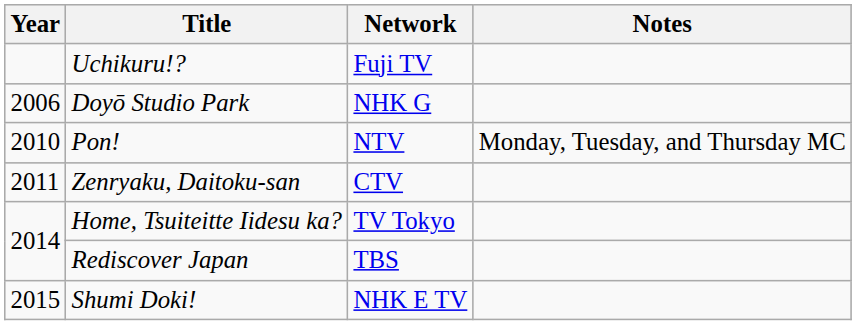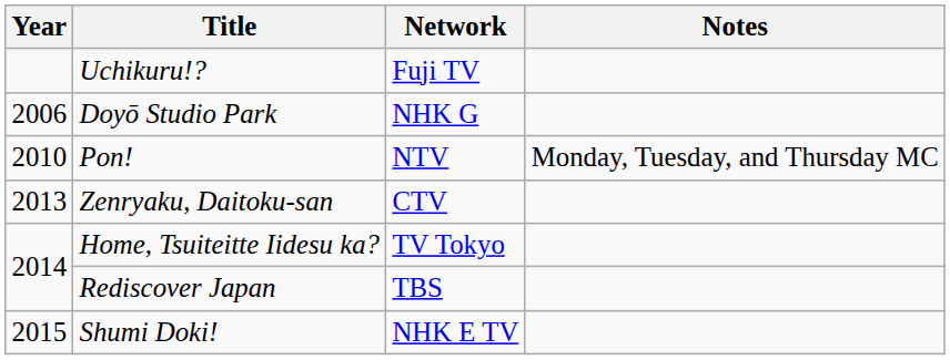 <table class="wikitable">
 <tr>
 <th>Year</th>
 <th>Title</th>
 <th>Network</th>
 <th>Notes</th>
 </tr>
 <tr>
 <td></td>
 <td><em>Uchikuru!?</em></td>
 <td><a href='#'>Fuji TV</a></td>
 <td></td>
 </tr>
 <tr>
 <td>2006</td>
 <td><em>Doyō Studio Park</em></td>
 <td><a href='#'>NHK G</a></td>
 <td></td>
 </tr>
 <tr>
 <td>2010</td>
 <td><em>Pon!</em></td>
 <td><a href='#'>NTV</a></td>
 <td>Monday, Tuesday, and Thursday MC</td>
 </tr>
 <tr>
-<td>2011</td>
+<td>2013</td>
 <td><em>Zenryaku, Daitoku-san</em></td>
 <td><a href='#'>CTV</a></td>
 <td></td>
 </tr>
 <tr>
 <td rowspan="2">2014</td>
 <td><em>Home, Tsuiteitte Iidesu ka?</em></td>
 <td><a href='#'>TV Tokyo</a></td>
 <td></td>
 </tr>
 <tr>
 <td><em>Rediscover Japan</em></td>
 <td><a href='#'>TBS</a></td>
 <td></td>
 </tr>
 <tr>
 <td>2015</td>
 <td><em>Shumi Doki!</em></td>
 <td><a href='#'>NHK E TV</a></td>
 <td></td>
 </tr>
 </table>
